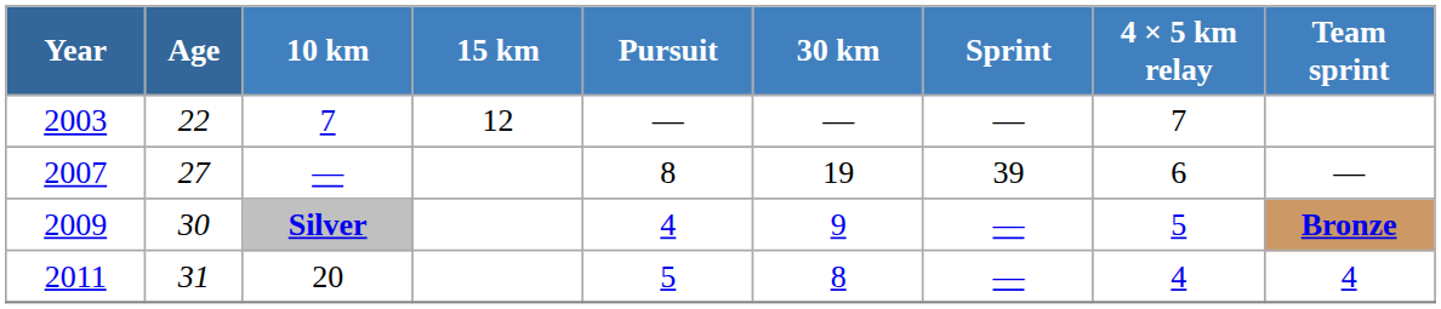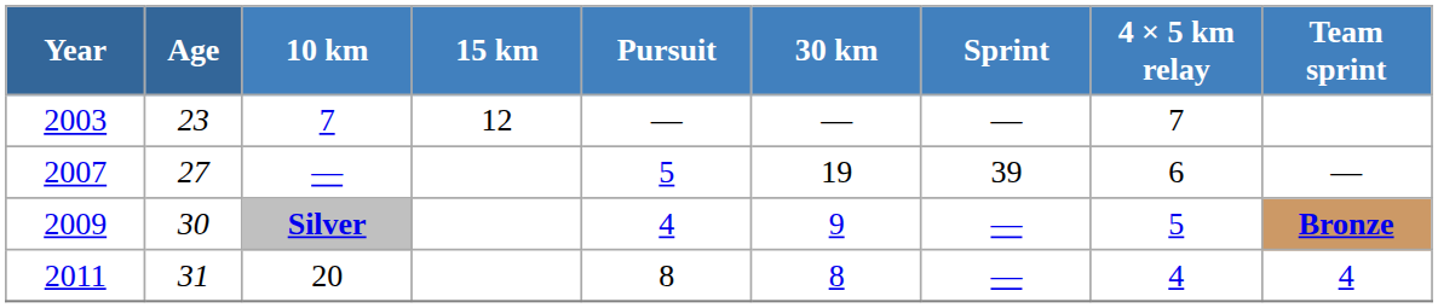 <table class="wikitable" style="font-size:95%; text-align:center; border:grey solid 1px; border-collapse:collapse; background:#ffffff;">
 <tr>
 <th style="background-color:#369; color:white; width:60px;"> Year </th>
 <th style="background-color:#369; color:white; width:40px;"> Age </th>
 <th style="background-color:#4180be; color:white; width:75px;"> 10 km </th>
 <th style="background-color:#4180be; color:white; width:75px;"> 15 km </th>
 <th style="background-color:#4180be; color:white; width:75px;"> Pursuit </th>
 <th style="background-color:#4180be; color:white; width:75px;"> 30 km </th>
 <th style="background-color:#4180be; color:white; width:75px;"> Sprint </th>
 <th style="background-color:#4180be; color:white; width:75px;"> 4 × 5 km <br> relay </th>
 <th style="background-color:#4180be; color:white; width:75px;"> Team <br> sprint </th>
 </tr>
 <tr>
 <td><a href='#'>2003</a></td>
-<td><em>22</em></td>
+<td><em>23</em></td>
 <td><a href='#'>7</a></td>
 <td>12</td>
 <td>—</td>
 <td>—</td>
 <td>—</td>
 <td>7</td>
 <td></td>
 </tr>
 <tr>
 <td><a href='#'>2007</a></td>
 <td><em>27</em></td>
 <td><a href='#'>—</a></td>
 <td></td>
-<td>8</td>
+<td><a href='#'>5</a></td>
 <td>19</td>
 <td>39</td>
 <td>6</td>
 <td>—</td>
 </tr>
 <tr>
 <td><a href='#'>2009</a></td>
 <td><em>30</em></td>
 <td style="background:silver;"><a href='#'><strong>Silver</strong></a></td>
 <td></td>
 <td><a href='#'>4</a></td>
 <td><a href='#'>9</a></td>
 <td><a href='#'>—</a></td>
 <td><a href='#'>5</a></td>
 <td bgcolor="cc9966"><a href='#'><strong>Bronze</strong></a></td>
 </tr>
 <tr>
 <td><a href='#'>2011</a></td>
 <td><em>31</em></td>
 <td>20</td>
 <td></td>
-<td><a href='#'>5</a></td>
+<td>8</td>
 <td><a href='#'>8</a></td>
 <td><a href='#'>—</a></td>
 <td><a href='#'>4</a></td>
 <td><a href='#'>4</a></td>
 </tr>
 <tr>
 </tr>
 </table>
